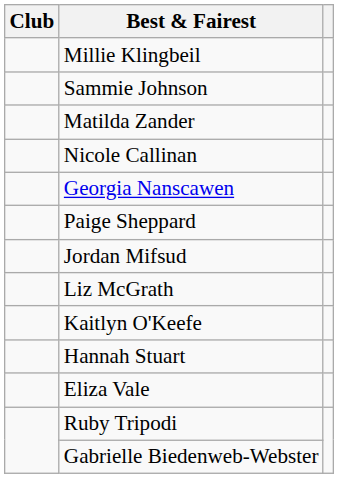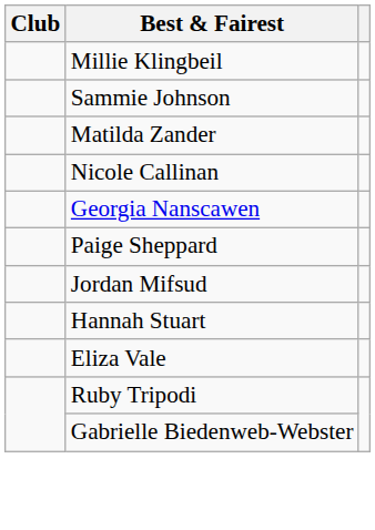 <table class="wikitable">
 <tr>
 <th>Club</th>
 <th>Best & Fairest</th>
 <th></th>
 </tr>
 <tr>
 <td></td>
 <td>Millie Klingbeil</td>
 <td></td>
 </tr>
 <tr>
 <td></td>
 <td>Sammie Johnson</td>
 <td></td>
 </tr>
 <tr>
 <td></td>
 <td>Matilda Zander</td>
 <td></td>
 </tr>
 <tr>
 <td></td>
 <td>Nicole Callinan</td>
 <td></td>
 </tr>
 <tr>
 <td></td>
 <td><a href='#'>Georgia Nanscawen</a></td>
 <td></td>
 </tr>
 <tr>
 <td></td>
 <td>Paige Sheppard</td>
 <td></td>
 </tr>
 <tr>
 <td></td>
 <td>Jordan Mifsud</td>
 <td></td>
 </tr>
 <tr>
 <td></td>
-<td>Liz McGrath</td>
-<td></td>
-</tr>
-<tr>
-<td></td>
-<td>Kaitlyn O'Keefe</td>
-<td></td>
-</tr>
-<tr>
-<td></td>
 <td>Hannah Stuart</td>
 <td></td>
 </tr>
 <tr>
 <td></td>
 <td>Eliza Vale</td>
 <td></td>
 </tr>
 <tr>
 <td rowspan=2></td>
 <td>Ruby Tripodi</td>
 <td rowspan=2></td>
 </tr>
 <tr>
 <td>Gabrielle Biedenweb-Webster</td>
 </tr>
 </table>
